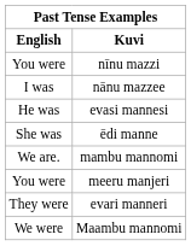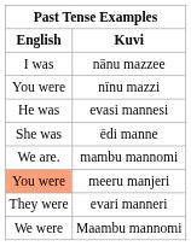 <table border="1" cellpadding="4" cellspacing="0" style="border:1px solid #aaa; border-collapse:collapse; text-align: center;">
 <tr>
 <th colspan="2"><strong>Past Tense Examples</strong></th>
 </tr>
 <tr>
 <th>English</th>
 <th>Kuvi</th>
 </tr>
+<tr>
+<td>I was</td>
+<td>nānu mazzee</td>
+</tr>
 <tr style="width:50px">
 <td>You were</td>
 <td>nīnu mazzi</td>
-</tr>
-<tr>
-<td>I was</td>
-<td>nānu mazzee</td>
 </tr>
 <tr style="width:50px">
 <td>He was</td>
 <td>evasi mannesi</td>
 </tr>
 <tr style="width:50px">
 <td>She was</td>
 <td>ēdi manne</td>
 </tr>
 <tr>
 <td>We are.</td>
 <td>mambu mannomi</td>
 </tr>
 <tr>
-<td>You were</td>
+<td style="background: lightsalmon;">You were</td>
 <td>meeru manjeri</td>
 </tr>
 <tr>
 <td>They were</td>
 <td>evari manneri</td>
 </tr>
 <tr>
 <td>We were</td>
 <td>Maambu mannomi</td>
 </tr>
 </table>
